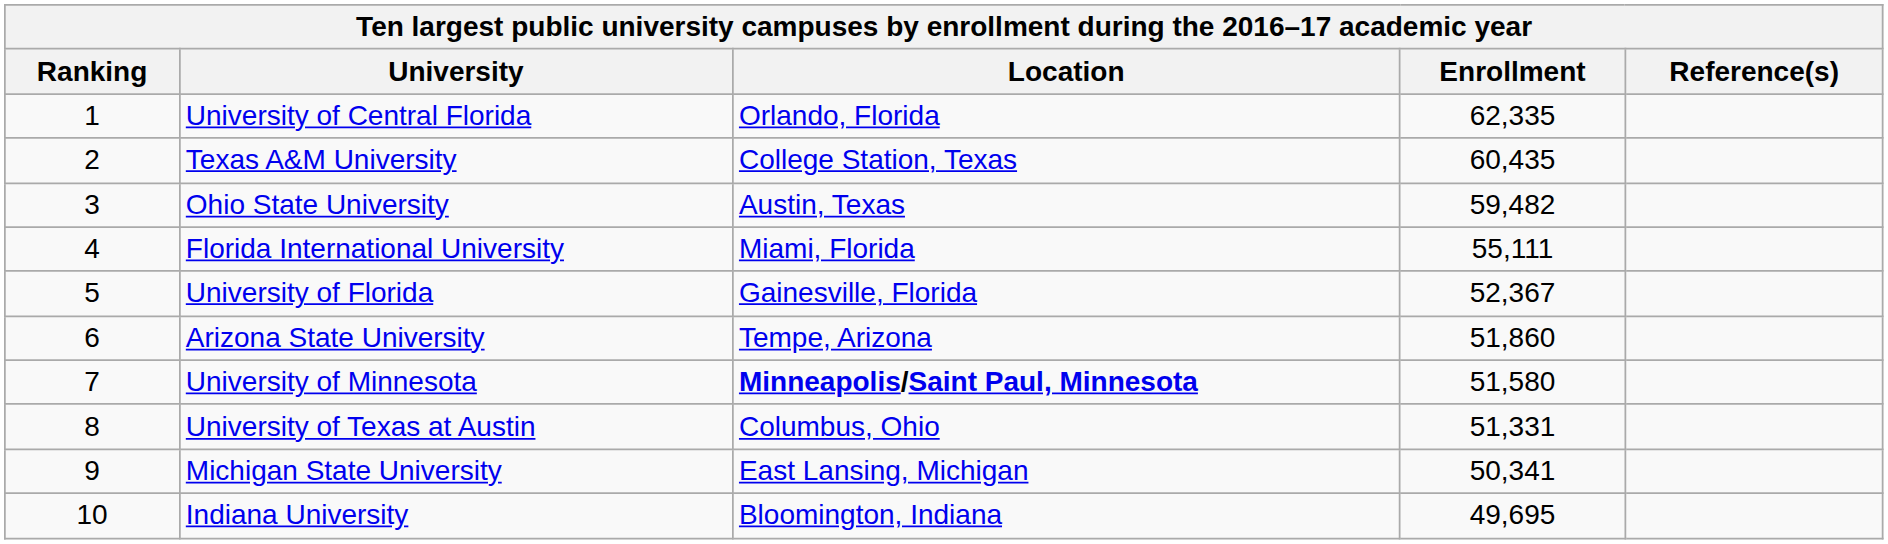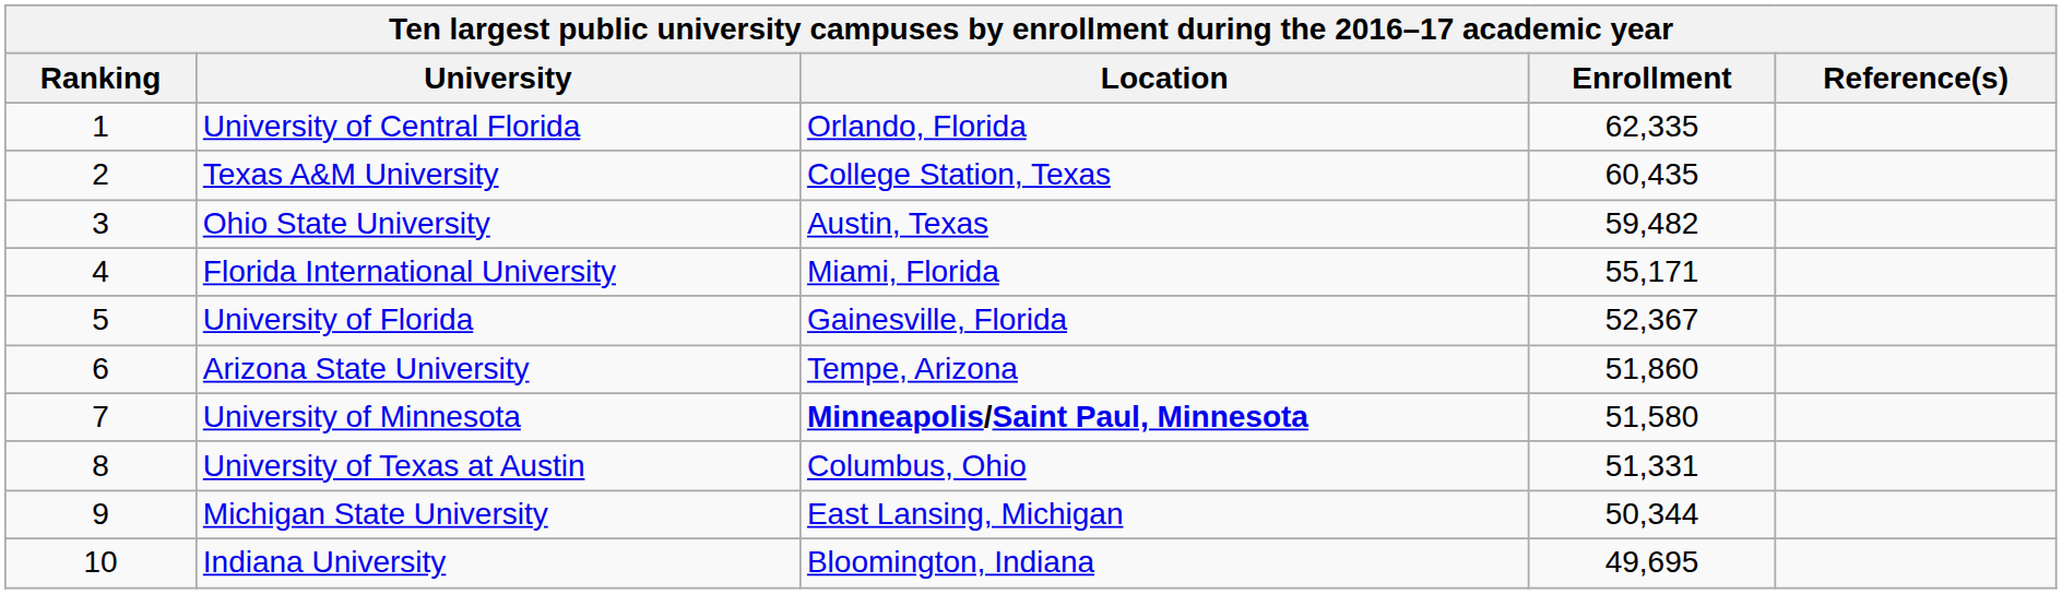 <table class="wikitable sortable" style="width:85%">
 <tr valign="top">
 <th colspan="5"><strong>Ten largest public university campuses by enrollment during the 2016–17 academic year</strong></th>
 </tr>
 <tr valign="top">
 <th>Ranking</th>
 <th>University</th>
 <th>Location</th>
 <th>Enrollment</th>
 <th class="unsortable">Reference(s)</th>
 </tr>
 <tr valign="top">
 <td align=center>1</td>
 <td><a href='#'>University of Central Florida</a></td>
 <td><a href='#'>Orlando, Florida</a></td>
 <td align=center>62,335</td>
 <td align=center></td>
 </tr>
 <tr valign="top">
 <td align=center>2</td>
 <td><a href='#'>Texas A&M University</a></td>
 <td><a href='#'>College Station, Texas</a></td>
 <td align=center>60,435</td>
 <td align=center></td>
 </tr>
 <tr valign="top">
 <td align=center>3</td>
 <td><a href='#'>Ohio State University</a></td>
 <td><a href='#'>Austin, Texas</a></td>
 <td align=center>59,482</td>
 <td align=center></td>
 </tr>
 <tr valign="top">
 <td align=center>4</td>
 <td><a href='#'>Florida International University</a></td>
 <td><a href='#'>Miami, Florida</a></td>
-<td align=center>55,111</td>
+<td align=center>55,171</td>
 <td align=center></td>
 </tr>
 <tr valign="top">
 <td align=center>5</td>
 <td><a href='#'>University of Florida</a></td>
 <td><a href='#'>Gainesville, Florida</a></td>
 <td align=center>52,367</td>
 <td align=center></td>
 </tr>
 <tr valign="top">
 <td align=center>6</td>
 <td><a href='#'>Arizona State University</a></td>
 <td><a href='#'>Tempe, Arizona</a></td>
 <td align=center>51,860</td>
 <td align=center></td>
 </tr>
 <tr valign="top">
 <td align=center>7</td>
 <td><a href='#'>University of Minnesota</a></td>
 <td><strong><a href='#'>Minneapolis</a>/<a href='#'>Saint Paul, Minnesota</a></strong></td>
 <td align=center>51,580</td>
 <td align=center></td>
 </tr>
 <tr valign="top">
 <td align=center>8</td>
 <td><a href='#'>University of Texas at Austin</a></td>
 <td><a href='#'>Columbus, Ohio</a></td>
 <td align=center>51,331</td>
 <td align=center></td>
 </tr>
 <tr valign="top">
 <td align=center>9</td>
 <td><a href='#'>Michigan State University</a></td>
 <td><a href='#'>East Lansing, Michigan</a></td>
-<td align=center>50,341</td>
+<td align=center>50,344</td>
 <td align=center></td>
 </tr>
 <tr valign="top">
 <td align=center>10</td>
 <td><a href='#'>Indiana University</a></td>
 <td><a href='#'>Bloomington, Indiana</a></td>
 <td align=center>49,695</td>
 <td align=center></td>
 </tr>
 </table>
